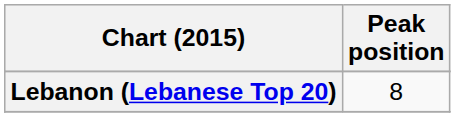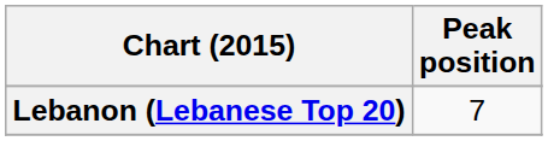 <table class="wikitable sortable plainrowheaders" style="text-align:center">
 <tr>
 <th scope="col">Chart (2015)</th>
 <th scope="col">Peak<br>position</th>
 </tr>
 <tr>
 </tr>
 <tr>
 </tr>
 <tr>
 </tr>
 <tr>
 </tr>
 <tr>
 </tr>
 <tr>
 </tr>
 <tr>
 </tr>
 <tr>
 </tr>
 <tr>
 </tr>
 <tr>
 </tr>
 <tr>
 </tr>
 <tr>
 <th scope="row">Lebanon (<a href='#'>Lebanese Top 20</a>)</th>
-<td>8</td>
+<td>7</td>
 </tr>
 <tr>
 </tr>
 <tr>
 </tr>
 <tr>
 </tr>
 <tr>
 </tr>
 <tr>
 </tr>
 <tr>
 </tr>
 <tr>
 </tr>
 <tr>
 </tr>
 <tr>
 </tr>
 </table>
